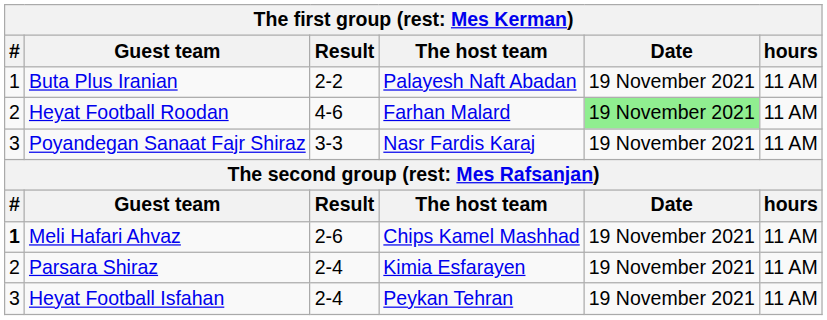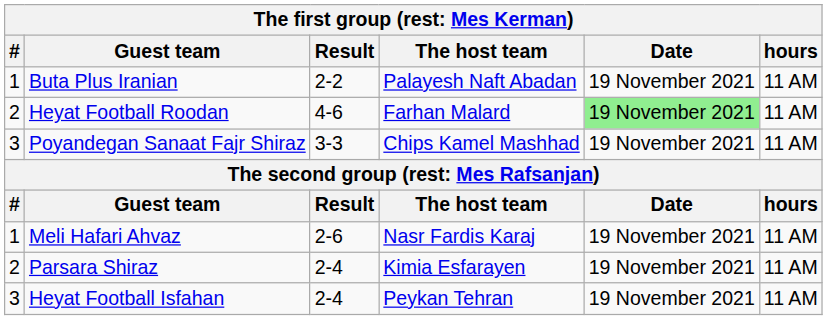 <table class="wikitable">
 <tr>
 <th colspan="6">The first group (rest: <a href='#'>Mes Kerman</a>) </th>
 </tr>
 <tr>
 <th>#</th>
 <th>Guest team</th>
 <th>Result</th>
 <th>The host team</th>
 <th>Date</th>
 <th>hours</th>
 </tr>
 <tr>
 <td>1</td>
 <td><a href='#'>Buta Plus Iranian</a></td>
 <td>2-2</td>
 <td><a href='#'>Palayesh Naft Abadan</a></td>
 <td>19 November 2021</td>
 <td>11 AM</td>
 </tr>
 <tr>
 <td>2</td>
 <td><a href='#'>Heyat Football Roodan</a></td>
 <td>4-6</td>
 <td><a href='#'>Farhan Malard</a></td>
 <td style="background: lightgreen;">19 November 2021</td>
 <td>11 AM</td>
 </tr>
 <tr>
 <td>3</td>
 <td><a href='#'>Poyandegan Sanaat Fajr Shiraz</a></td>
 <td>3-3</td>
-<td><a href='#'>Nasr Fardis Karaj</a></td>
+<td><a href='#'>Chips Kamel Mashhad</a></td>
 <td>19 November 2021</td>
 <td>11 AM</td>
 </tr>
 <tr>
 <th colspan="6">The second group (rest: <a href='#'>Mes Rafsanjan</a>) </th>
 </tr>
 <tr>
 <th>#</th>
 <th>Guest team</th>
 <th>Result</th>
 <th>The host team</th>
 <th>Date</th>
 <th>hours</th>
 </tr>
 <tr>
-<td><strong>1</strong></td>
+<td>1</td>
 <td><a href='#'>Meli Hafari Ahvaz</a></td>
 <td>2-6</td>
-<td><a href='#'>Chips Kamel Mashhad</a></td>
+<td><a href='#'>Nasr Fardis Karaj</a></td>
 <td>19 November 2021</td>
 <td>11 AM</td>
 </tr>
 <tr>
 <td>2</td>
 <td><a href='#'>Parsara Shiraz</a></td>
 <td>2-4</td>
 <td><a href='#'>Kimia Esfarayen</a></td>
 <td>19 November 2021</td>
 <td>11 AM</td>
 </tr>
 <tr>
 <td>3</td>
 <td><a href='#'>Heyat Football Isfahan</a></td>
 <td>2-4</td>
 <td><a href='#'>Peykan Tehran</a></td>
 <td>19 November 2021</td>
 <td>11 AM</td>
 </tr>
 </table>
